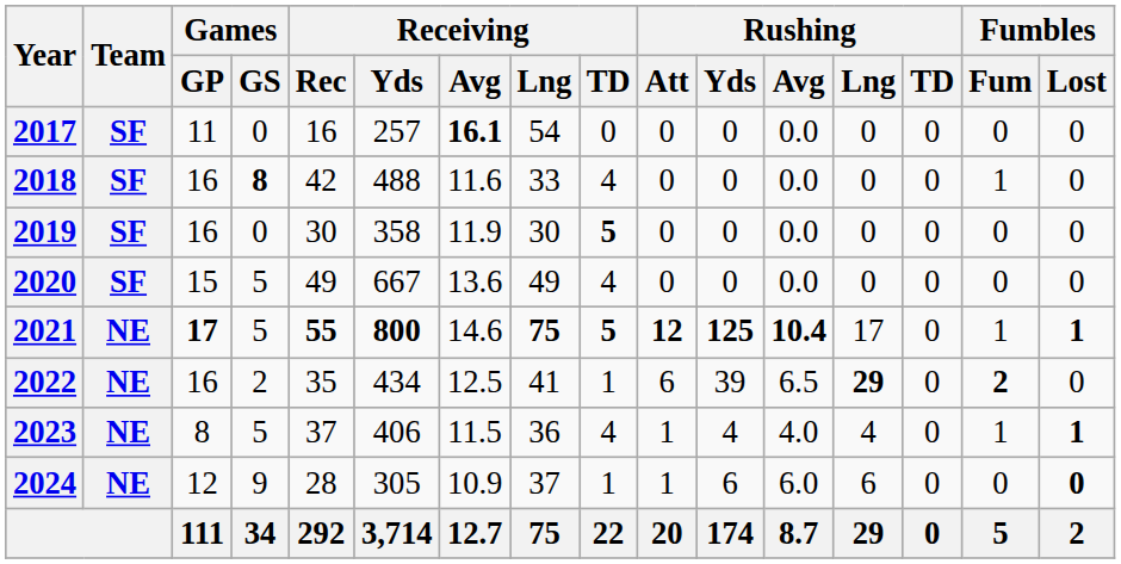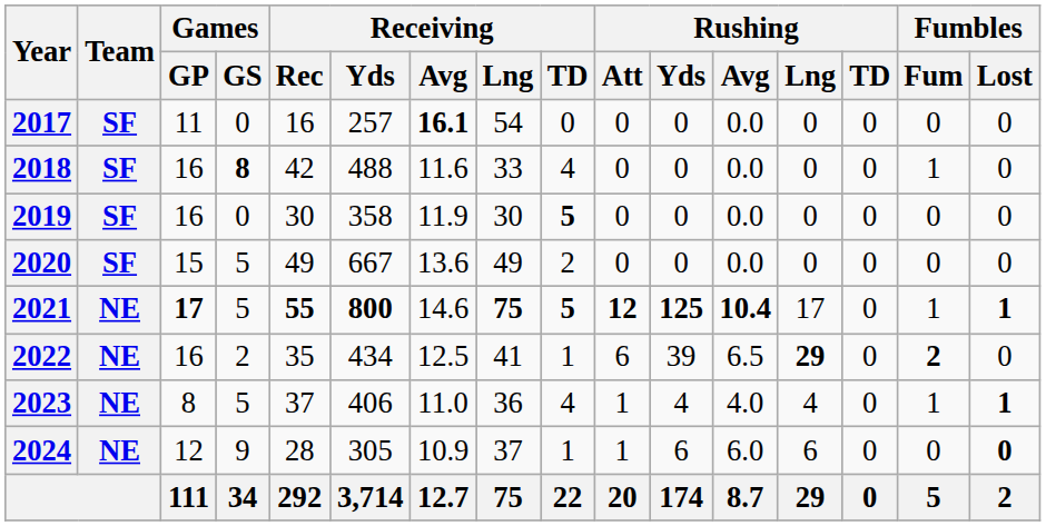 <table class="wikitable" style="text-align:center;">
 <tr>
 <th rowspan="2">Year</th>
 <th rowspan="2">Team</th>
 <th colspan="2">Games</th>
 <th colspan="5">Receiving</th>
 <th colspan="5">Rushing</th>
 <th colspan="2">Fumbles</th>
 </tr>
 <tr>
 <th>GP</th>
 <th>GS</th>
 <th>Rec</th>
 <th>Yds</th>
 <th>Avg</th>
 <th>Lng</th>
 <th>TD</th>
 <th>Att</th>
 <th>Yds</th>
 <th>Avg</th>
 <th>Lng</th>
 <th>TD</th>
 <th>Fum</th>
 <th>Lost</th>
 </tr>
 <tr>
 <th><a href='#'>2017</a></th>
 <th><a href='#'>SF</a></th>
 <td>11</td>
 <td>0</td>
 <td>16</td>
 <td>257</td>
 <td><strong>16.1</strong></td>
 <td>54</td>
 <td>0</td>
 <td>0</td>
 <td>0</td>
 <td>0.0</td>
 <td>0</td>
 <td>0</td>
 <td>0</td>
 <td>0</td>
 </tr>
 <tr>
 <th><a href='#'>2018</a></th>
 <th><a href='#'>SF</a></th>
 <td>16</td>
 <td><strong>8</strong></td>
 <td>42</td>
 <td>488</td>
 <td>11.6</td>
 <td>33</td>
 <td>4</td>
 <td>0</td>
 <td>0</td>
 <td>0.0</td>
 <td>0</td>
 <td>0</td>
 <td>1</td>
 <td>0</td>
 </tr>
 <tr>
 <th><a href='#'>2019</a></th>
 <th><a href='#'>SF</a></th>
 <td>16</td>
 <td>0</td>
 <td>30</td>
 <td>358</td>
 <td>11.9</td>
 <td>30</td>
 <td><strong>5</strong></td>
 <td>0</td>
 <td>0</td>
 <td>0.0</td>
 <td>0</td>
 <td>0</td>
 <td>0</td>
 <td>0</td>
 </tr>
 <tr>
 <th><a href='#'>2020</a></th>
 <th><a href='#'>SF</a></th>
 <td>15</td>
 <td>5</td>
 <td>49</td>
 <td>667</td>
 <td>13.6</td>
 <td>49</td>
-<td>4</td>
+<td>2</td>
 <td>0</td>
 <td>0</td>
 <td>0.0</td>
 <td>0</td>
 <td>0</td>
 <td>0</td>
 <td>0</td>
 </tr>
 <tr>
 <th><a href='#'>2021</a></th>
 <th><a href='#'>NE</a></th>
 <td><strong>17</strong></td>
 <td>5</td>
 <td><strong>55</strong></td>
 <td><strong>800</strong></td>
 <td>14.6</td>
 <td><strong>75</strong></td>
 <td><strong>5</strong></td>
 <td><strong>12</strong></td>
 <td><strong>125</strong></td>
 <td><strong>10.4</strong></td>
 <td>17</td>
 <td>0</td>
 <td>1</td>
 <td><strong>1</strong></td>
 </tr>
 <tr>
 <th><a href='#'>2022</a></th>
 <th><a href='#'>NE</a></th>
 <td>16</td>
 <td>2</td>
 <td>35</td>
 <td>434</td>
 <td>12.5</td>
 <td>41</td>
 <td>1</td>
 <td>6</td>
 <td>39</td>
 <td>6.5</td>
 <td><strong>29</strong></td>
 <td>0</td>
 <td><strong>2</strong></td>
 <td>0</td>
 </tr>
 <tr>
 <th><a href='#'>2023</a></th>
 <th><a href='#'>NE</a></th>
 <td>8</td>
 <td>5</td>
 <td>37</td>
 <td>406</td>
-<td>11.5</td>
+<td>11.0</td>
 <td>36</td>
 <td>4</td>
 <td>1</td>
 <td>4</td>
 <td>4.0</td>
 <td>4</td>
 <td>0</td>
 <td>1</td>
 <td><strong>1</strong></td>
 </tr>
 <tr>
 <th><a href='#'>2024</a></th>
 <th><a href='#'>NE</a></th>
 <td>12</td>
 <td>9</td>
 <td>28</td>
 <td>305</td>
 <td>10.9</td>
 <td>37</td>
 <td>1</td>
 <td>1</td>
 <td>6</td>
 <td>6.0</td>
 <td>6</td>
 <td>0</td>
 <td>0</td>
 <td><strong>0</strong></td>
 </tr>
 <tr>
 <th colspan="2"></th>
 <th>111</th>
 <th>34</th>
 <th>292</th>
 <th>3,714</th>
 <th>12.7</th>
 <th>75</th>
 <th>22</th>
 <th>20</th>
 <th>174</th>
 <th>8.7</th>
 <th>29</th>
 <th>0</th>
 <th>5</th>
 <th>2</th>
 </tr>
 </table>
